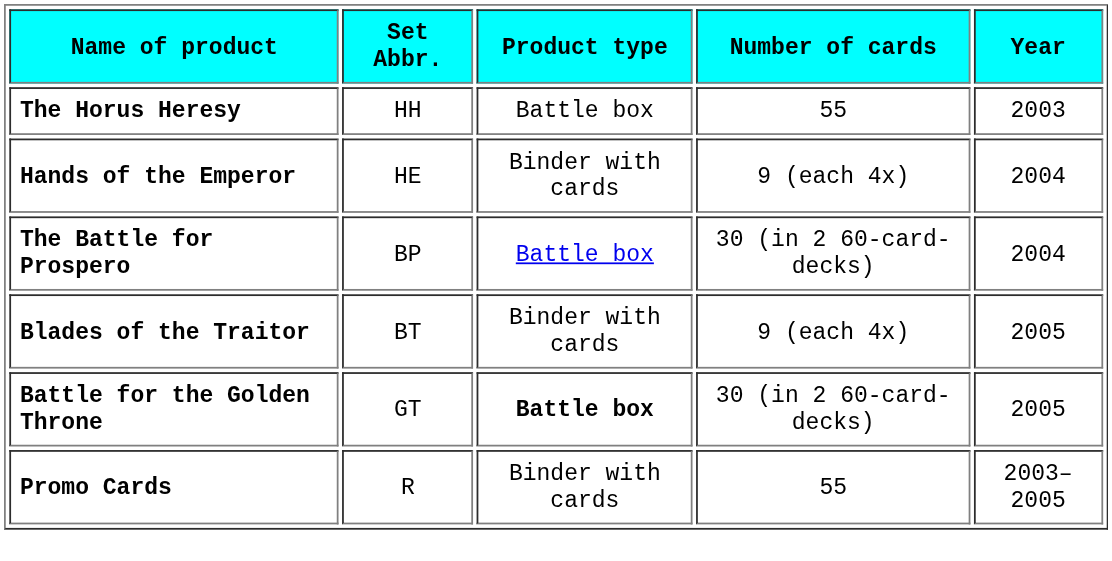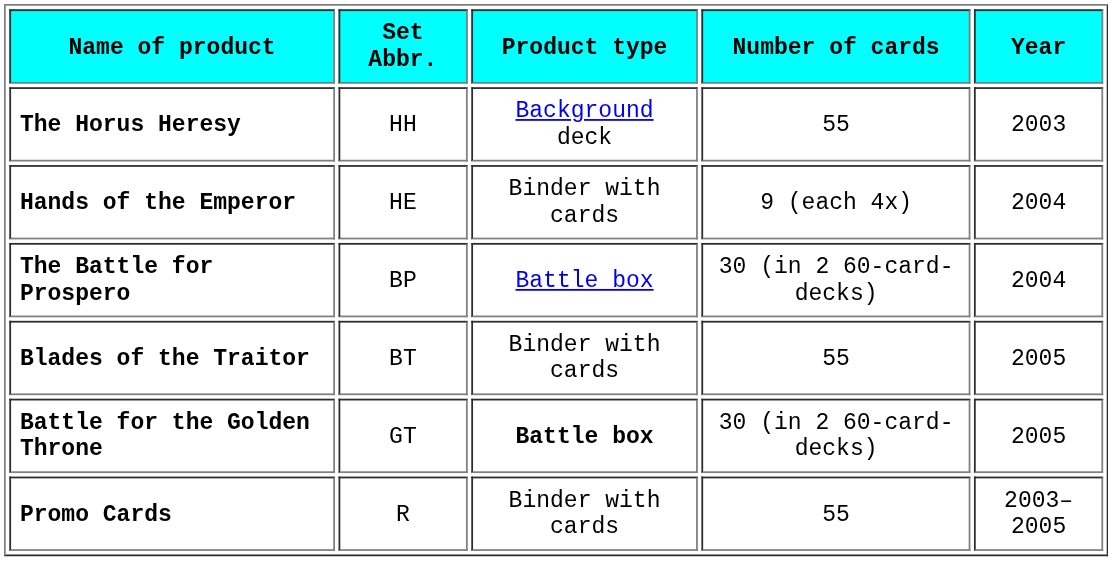 <table border="1" cellpadding="5" style="text-align:center">
 <tr>
 <th style="background:cyan;">Name of product</th>
 <th style="background:cyan;">Set Abbr.</th>
 <th style="background:cyan;">Product type</th>
 <th style="background:cyan;">Number of cards</th>
 <th style="background:cyan;">Year</th>
 </tr>
 <tr>
 <td style="text-align:left;"><strong>The Horus Heresy</strong></td>
 <td>HH</td>
-<td>Battle box</td>
+<td><a href='#'>Background</a> deck</td>
 <td>55</td>
 <td>2003</td>
 </tr>
 <tr>
 <td style="text-align:left;"><strong>Hands of the Emperor</strong></td>
 <td>HE</td>
 <td>Binder with cards</td>
 <td>9 (each 4x)</td>
 <td>2004</td>
 </tr>
 <tr>
 <td style="text-align:left;"><strong>The Battle for Prospero</strong></td>
 <td>BP</td>
 <td><a href='#'>Battle box</a></td>
 <td>30 (in 2 60-card-decks)</td>
 <td>2004</td>
 </tr>
 <tr>
 <td style="text-align:left;"><strong>Blades of the Traitor</strong></td>
 <td>BT</td>
 <td>Binder with cards</td>
-<td>9 (each 4x)</td>
+<td>55</td>
 <td>2005</td>
 </tr>
 <tr>
 <td style="text-align:left;"><strong>Battle for the Golden Throne</strong></td>
 <td>GT</td>
 <td><strong>Battle box</strong></td>
 <td>30 (in 2 60-card-decks)</td>
 <td>2005</td>
 </tr>
 <tr>
 <td style="text-align:left;"><strong>Promo Cards</strong></td>
 <td>R</td>
 <td>Binder with cards</td>
 <td>55</td>
 <td>2003–2005</td>
 </tr>
 </table>
